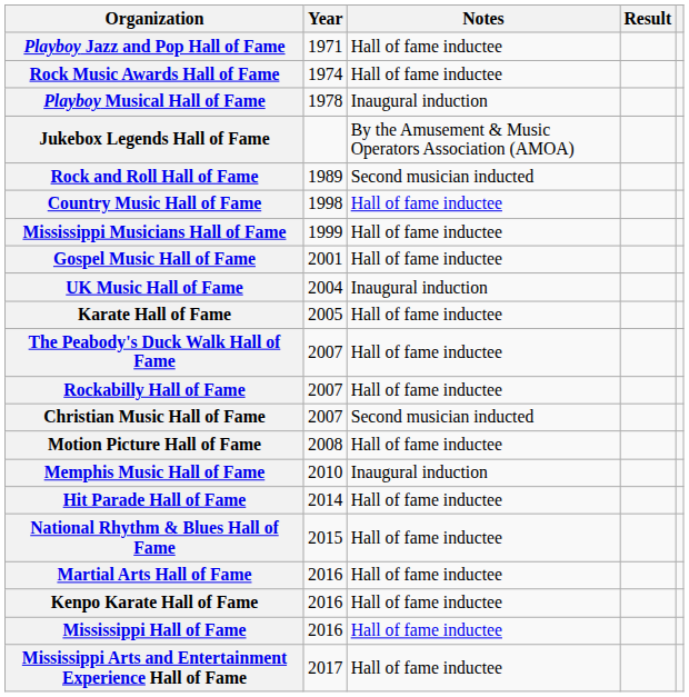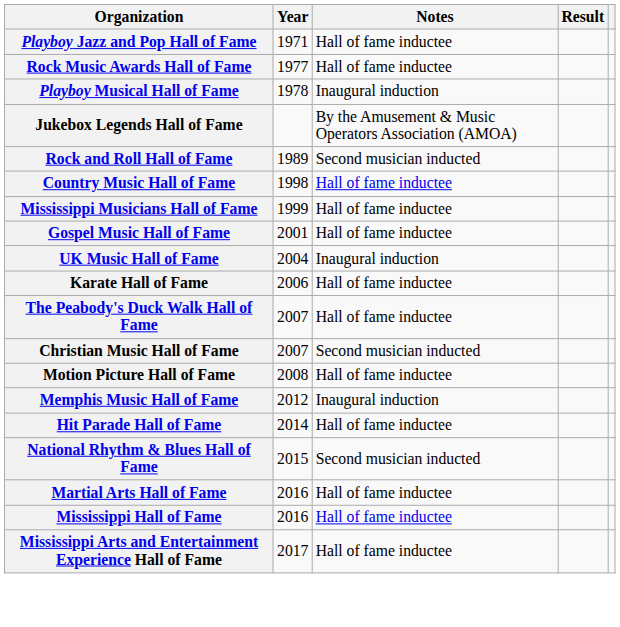 <table class="wikitable plainrowheaders sortable" style="margin-right: 0;">
 <tr>
 <th scope="col">Organization</th>
 <th scope="col">Year</th>
 <th scope="col">Notes</th>
 <th scope="col">Result</th>
 <th scope="col" class="unsortable"></th>
 </tr>
 <tr>
 <th scope="row"><a href='#'><em>Playboy</em> Jazz and Pop Hall of Fame</a></th>
 <td>1971</td>
 <td>Hall of fame inductee</td>
 <td></td>
 <td style="text-align:center;"></td>
 </tr>
 <tr>
 <th scope="row"><a href='#'>Rock Music Awards Hall of Fame</a></th>
-<td>1974</td>
+<td>1977</td>
 <td>Hall of fame inductee</td>
 <td></td>
 <td style="text-align:center;"></td>
 </tr>
 <tr>
 <th scope="row"><a href='#'><em>Playboy</em> Musical Hall of Fame</a></th>
 <td>1978</td>
 <td>Inaugural induction</td>
 <td></td>
 <td style="text-align:center;"></td>
 </tr>
 <tr>
 <th scope="row">Jukebox Legends Hall of Fame</th>
 <td></td>
 <td>By the Amusement & Music Operators Association (AMOA)</td>
 <td></td>
 <td style="text-align:center;"></td>
 </tr>
 <tr>
 <th scope="row"><a href='#'>Rock and Roll Hall of Fame</a></th>
 <td>1989</td>
 <td>Second musician inducted</td>
 <td></td>
 <td style="text-align:center;"></td>
 </tr>
 <tr>
 <th scope="row"><a href='#'>Country Music Hall of Fame</a></th>
 <td>1998</td>
 <td><a href='#'>Hall of fame inductee</a></td>
 <td></td>
 <td style="text-align:center;"></td>
 </tr>
 <tr>
 <th scope="row"><a href='#'>Mississippi Musicians Hall of Fame</a></th>
 <td>1999</td>
 <td>Hall of fame inductee</td>
 <td></td>
 <td style="text-align:center;"></td>
 </tr>
 <tr>
 <th scope="row"><a href='#'>Gospel Music Hall of Fame</a></th>
 <td>2001</td>
 <td>Hall of fame inductee</td>
 <td></td>
 <td style="text-align:center;"></td>
 </tr>
 <tr>
 <th scope="row"><a href='#'>UK Music Hall of Fame</a></th>
 <td>2004</td>
 <td>Inaugural induction</td>
 <td></td>
 <td style="text-align:center;"></td>
 </tr>
 <tr>
 <th scope="row">Karate Hall of Fame </th>
-<td>2005</td>
+<td>2006</td>
 <td>Hall of fame inductee</td>
 <td></td>
 <td style="text-align:center;"></td>
 </tr>
 <tr>
 <th scope="row"><a href='#'>The Peabody's Duck Walk Hall of Fame</a></th>
-<td>2007</td>
-<td>Hall of fame inductee</td>
-<td></td>
-<td style="text-align:center;"></td>
-</tr>
-<tr>
-<th scope="row"><a href='#'>Rockabilly Hall of Fame</a></th>
 <td>2007</td>
 <td>Hall of fame inductee</td>
 <td></td>
 <td style="text-align:center;"></td>
 </tr>
 <tr>
 <th scope="row">Christian Music Hall of Fame</th>
 <td>2007</td>
 <td>Second musician inducted</td>
 <td></td>
 <td style="text-align:center;"></td>
 </tr>
 <tr>
 <th scope="row">Motion Picture Hall of Fame</th>
 <td>2008</td>
 <td>Hall of fame inductee</td>
 <td></td>
 <td style="text-align:center;"></td>
 </tr>
 <tr>
 <th scope="row"><a href='#'>Memphis Music Hall of Fame</a></th>
-<td>2010</td>
+<td>2012</td>
 <td>Inaugural induction</td>
 <td></td>
 <td style="text-align:center;"></td>
 </tr>
 <tr>
 <th scope="row"><a href='#'>Hit Parade Hall of Fame</a></th>
 <td>2014</td>
 <td>Hall of fame inductee</td>
 <td></td>
 <td style="text-align:center;"></td>
 </tr>
 <tr>
 <th scope="row"><a href='#'>National Rhythm & Blues Hall of Fame</a></th>
 <td>2015</td>
-<td>Hall of fame inductee</td>
+<td>Second musician inducted</td>
 <td></td>
 <td style="text-align:center;"></td>
 </tr>
 <tr>
 <th scope="row"><a href='#'>Martial Arts Hall of Fame</a></th>
-<td>2016</td>
-<td>Hall of fame inductee</td>
-<td></td>
-<td style="text-align:center;"></td>
-</tr>
-<tr>
-<th scope="row">Kenpo Karate Hall of Fame</th>
 <td>2016</td>
 <td>Hall of fame inductee</td>
 <td></td>
 <td style="text-align:center;"></td>
 </tr>
 <tr>
 <th scope="row"><a href='#'>Mississippi Hall of Fame</a></th>
 <td>2016</td>
 <td><a href='#'>Hall of fame inductee</a></td>
 <td></td>
 <td style="text-align:center;"></td>
 </tr>
 <tr>
 <th scope="row"><a href='#'>Mississippi Arts and Entertainment Experience</a> Hall of Fame</th>
 <td>2017</td>
 <td>Hall of fame inductee</td>
 <td></td>
 <td style="text-align:center;"></td>
 </tr>
 </table>
